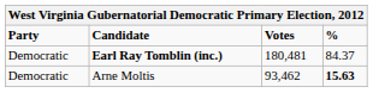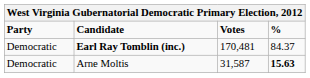 <table class="wikitable">
 <tr>
 <th colspan="4">West Virginia Gubernatorial Democratic Primary Election, 2012</th>
 </tr>
 <tr>
 <td><strong>Party</strong></td>
 <td><strong>Candidate</strong></td>
 <td><strong>Votes</strong></td>
 <td><strong>%</strong></td>
 </tr>
 <tr>
 <td>Democratic</td>
 <td><strong>Earl Ray Tomblin (inc.)</strong></td>
-<td>180,481</td>
+<td>170,481</td>
 <td>84.37</td>
 </tr>
 <tr>
 <td>Democratic</td>
 <td>Arne Moltis</td>
-<td>93,462</td>
+<td>31,587</td>
 <td><strong>15.63</strong></td>
 </tr>
 </table>
